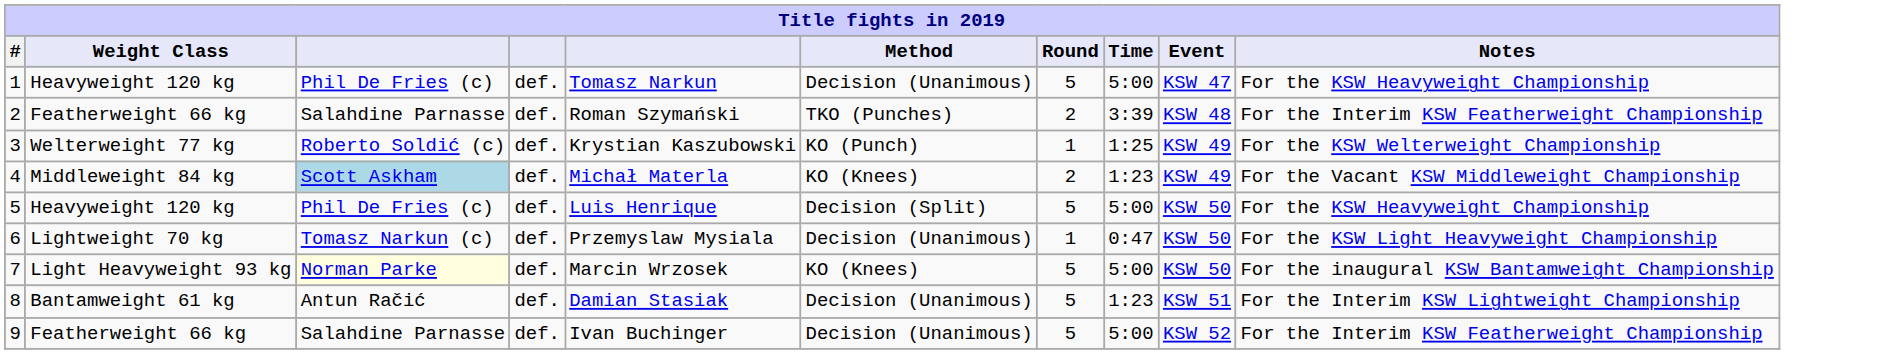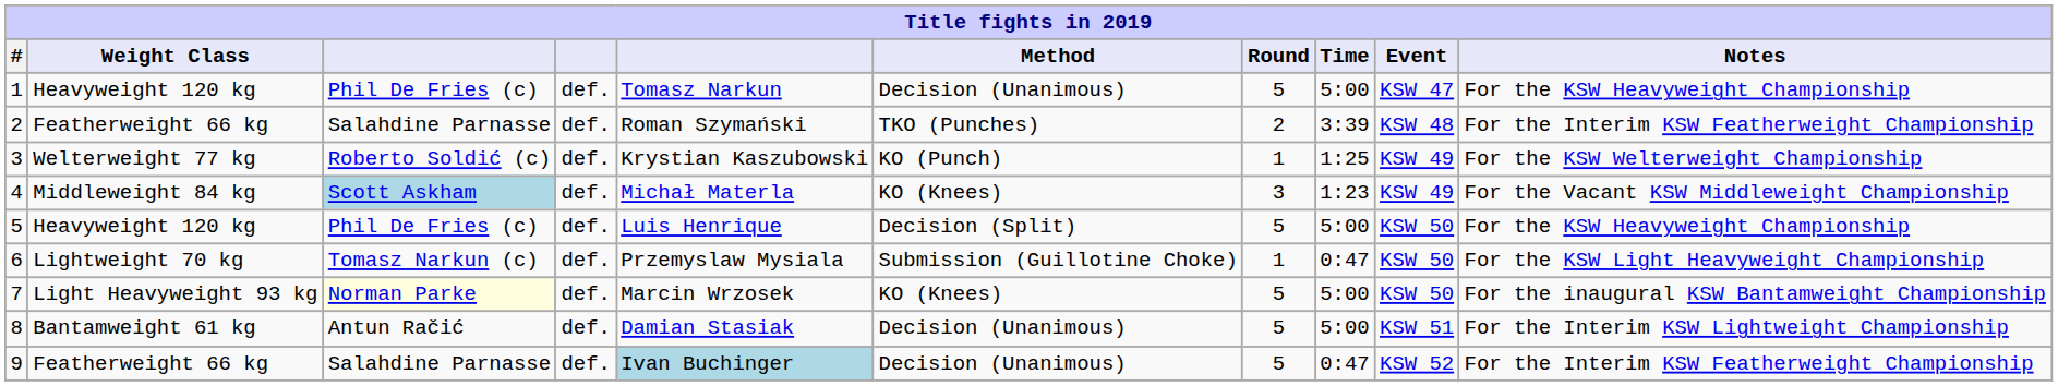 <table class="wikitable" style="font-size: 80%;">
 <tr>
 <th colspan="10" style="background-color: #ccf; color: #000080; text-align: center;"><strong>Title fights in 2019</strong></th>
 </tr>
 <tr>
 <th scope="col">#</th>
 <th colspan="1" style="background-color: #E6E8FA; color: #000000; text-align: center;">Weight Class</th>
 <th colspan="1" style="background-color: #E6E8FA; color: #000000; text-align: center;"></th>
 <th colspan="1" style="background-color: #E6E8FA; color: #000000; text-align: center;"></th>
 <th colspan="1" style="background-color: #E6E8FA; color: #000000; text-align: center;"></th>
 <th colspan="1" style="background-color: #E6E8FA; color: #000000; text-align: center;">Method</th>
 <th colspan="1" style="background-color: #E6E8FA; color: #000000; text-align: center;">Round</th>
 <th colspan="1" style="background-color: #E6E8FA; color: #000000; text-align: center;">Time</th>
 <th colspan="1" style="background-color: #E6E8FA; color: #000000; text-align: center;">Event</th>
 <th colspan="1" style="background-color: #E6E8FA; color: #000000; text-align: center;">Notes</th>
 </tr>
 <tr>
 <td>1</td>
 <td>Heavyweight 120 kg</td>
 <td> <a href='#'>Phil De Fries</a> (c)</td>
 <td align=center>def.</td>
 <td> <a href='#'>Tomasz Narkun</a></td>
 <td>Decision (Unanimous)</td>
 <td align=center>5</td>
 <td align=center>5:00</td>
 <td><a href='#'>KSW 47</a></td>
 <td>For the <a href='#'>KSW Heavyweight Championship</a></td>
 </tr>
 <tr>
 <td>2</td>
 <td>Featherweight 66 kg</td>
 <td> Salahdine Parnasse</td>
 <td align=center>def.</td>
 <td> Roman Szymański</td>
 <td>TKO (Punches)</td>
 <td align=center>2</td>
 <td align=center>3:39</td>
 <td><a href='#'>KSW 48</a></td>
 <td>For the Interim <a href='#'>KSW Featherweight Championship</a></td>
 </tr>
 <tr>
 <td>3</td>
 <td>Welterweight 77 kg</td>
 <td> <a href='#'>Roberto Soldić</a> (c)</td>
 <td>def.</td>
 <td> Krystian Kaszubowski</td>
 <td>KO (Punch)</td>
 <td align=center>1</td>
 <td align=center>1:25</td>
 <td><a href='#'>KSW 49</a></td>
 <td>For the <a href='#'>KSW Welterweight Championship</a></td>
 </tr>
 <tr>
 <td>4</td>
 <td>Middleweight 84 kg</td>
 <td style="background: lightblue;"> <a href='#'>Scott Askham</a></td>
 <td align=center>def.</td>
 <td> <a href='#'>Michał Materla</a></td>
 <td>KO (Knees)</td>
-<td align=center>2</td>
+<td align=center>3</td>
 <td align=center>1:23</td>
 <td><a href='#'>KSW 49</a></td>
 <td>For the Vacant <a href='#'>KSW Middleweight Championship</a></td>
 </tr>
 <tr>
 <td>5</td>
 <td>Heavyweight 120 kg</td>
 <td> <a href='#'>Phil De Fries</a> (c)</td>
 <td align=center>def.</td>
 <td> <a href='#'>Luis Henrique</a></td>
 <td>Decision (Split)</td>
 <td align=center>5</td>
 <td align=center>5:00</td>
 <td><a href='#'>KSW 50</a></td>
 <td>For the <a href='#'>KSW Heavyweight Championship</a></td>
 </tr>
 <tr>
 <td>6</td>
 <td>Lightweight 70 kg</td>
 <td> <a href='#'>Tomasz Narkun</a> (c)</td>
 <td align=center>def.</td>
 <td> Przemyslaw Mysiala</td>
-<td>Decision (Unanimous)</td>
+<td>Submission (Guillotine Choke)</td>
 <td align=center>1</td>
 <td align=center>0:47</td>
 <td><a href='#'>KSW 50</a></td>
 <td>For the <a href='#'>KSW Light Heavyweight Championship</a></td>
 </tr>
 <tr>
 <td>7</td>
 <td>Light Heavyweight 93 kg</td>
 <td style="background: lightyellow;"> <a href='#'>Norman Parke</a></td>
 <td align=center>def.</td>
 <td> Marcin Wrzosek</td>
 <td>KO (Knees)</td>
 <td align=center>5</td>
 <td align=center>5:00</td>
 <td><a href='#'>KSW 50</a></td>
 <td>For the inaugural <a href='#'>KSW Bantamweight Championship</a></td>
 </tr>
 <tr>
 <td>8</td>
 <td>Bantamweight 61 kg</td>
 <td> Antun Račić</td>
 <td align=center>def.</td>
 <td> <a href='#'>Damian Stasiak</a></td>
 <td>Decision (Unanimous)</td>
 <td align=center>5</td>
-<td align=center>1:23</td>
+<td align=center>5:00</td>
 <td><a href='#'>KSW 51</a></td>
 <td>For the Interim <a href='#'>KSW Lightweight Championship</a></td>
 </tr>
 <tr>
 <td>9</td>
 <td>Featherweight 66 kg</td>
 <td> Salahdine Parnasse</td>
 <td align=center>def.</td>
-<td> Ivan Buchinger</td>
+<td style="background: lightblue;"> Ivan Buchinger</td>
 <td>Decision (Unanimous)</td>
 <td align=center>5</td>
-<td align=center>5:00</td>
+<td align=center>0:47</td>
 <td><a href='#'>KSW 52</a></td>
 <td>For the Interim <a href='#'>KSW Featherweight Championship</a></td>
 </tr>
 </table>
